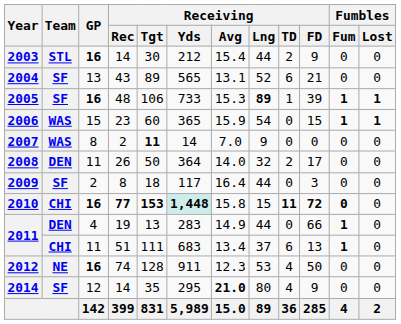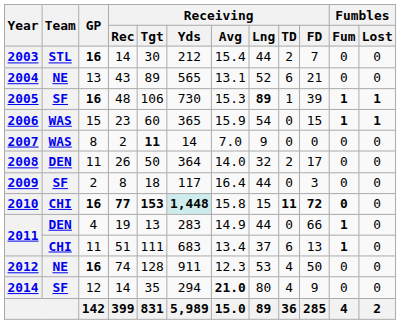 <table class="wikitable" style="text-align:center;">
 <tr>
 <th rowspan="2">Year</th>
 <th rowspan="2">Team</th>
 <th rowspan="2">GP</th>
 <th colspan="7">Receiving</th>
 <th colspan="2">Fumbles</th>
 </tr>
 <tr>
 <th>Rec</th>
 <th>Tgt</th>
 <th>Yds</th>
 <th>Avg</th>
 <th>Lng</th>
 <th>TD</th>
 <th>FD</th>
 <th>Fum</th>
 <th>Lost</th>
 </tr>
 <tr>
 <th><a href='#'>2003</a></th>
 <th><a href='#'>STL</a></th>
 <td><strong>16</strong></td>
 <td>14</td>
 <td>30</td>
 <td>212</td>
 <td>15.4</td>
 <td>44</td>
 <td>2</td>
-<td>9</td>
+<td>7</td>
 <td>0</td>
 <td>0</td>
 </tr>
 <tr>
 <th><a href='#'>2004</a></th>
-<th><a href='#'>SF</a></th>
+<th><a href='#'>NE</a></th>
 <td>13</td>
 <td>43</td>
 <td>89</td>
 <td>565</td>
 <td>13.1</td>
 <td>52</td>
 <td>6</td>
 <td>21</td>
 <td>0</td>
 <td>0</td>
 </tr>
 <tr>
 <th><a href='#'>2005</a></th>
 <th><a href='#'>SF</a></th>
 <td><strong>16</strong></td>
 <td>48</td>
 <td>106</td>
-<td>733</td>
+<td>730</td>
 <td>15.3</td>
 <td><strong>89</strong></td>
 <td>1</td>
 <td>39</td>
 <td><strong>1</strong></td>
 <td><strong>1</strong></td>
 </tr>
 <tr>
 <th><a href='#'>2006</a></th>
 <th><a href='#'>WAS</a></th>
 <td>15</td>
 <td>23</td>
 <td>60</td>
 <td>365</td>
 <td>15.9</td>
 <td>54</td>
 <td>0</td>
 <td>15</td>
 <td><strong>1</strong></td>
 <td><strong>1</strong></td>
 </tr>
 <tr>
 <th><a href='#'>2007</a></th>
 <th><a href='#'>WAS</a></th>
 <td>8</td>
 <td>2</td>
 <td><strong>11</strong></td>
 <td>14</td>
 <td>7.0</td>
 <td>9</td>
 <td>0</td>
 <td>0</td>
 <td>0</td>
 <td>0</td>
 </tr>
 <tr>
 <th><a href='#'>2008</a></th>
 <th><a href='#'>DEN</a></th>
 <td>11</td>
 <td>26</td>
 <td>50</td>
 <td>364</td>
 <td>14.0</td>
 <td>32</td>
 <td>2</td>
 <td>17</td>
 <td>0</td>
 <td>0</td>
 </tr>
 <tr>
 <th><a href='#'>2009</a></th>
 <th><a href='#'>SF</a></th>
 <td>2</td>
 <td>8</td>
 <td>18</td>
 <td>117</td>
 <td>16.4</td>
 <td>44</td>
 <td>0</td>
 <td>3</td>
 <td>0</td>
 <td>0</td>
 </tr>
 <tr>
 <th><a href='#'>2010</a></th>
 <th><a href='#'>CHI</a></th>
 <td><strong>16</strong></td>
 <td><strong>77</strong></td>
 <td><strong>153</strong></td>
 <td style="background:#cfecec; width:3em;"><strong>1,448</strong></td>
 <td>15.8</td>
 <td>15</td>
 <td><strong>11</strong></td>
 <td><strong>72</strong></td>
 <td><strong>0</strong></td>
 <td>0</td>
 </tr>
 <tr>
 <th rowspan="2"><a href='#'>2011</a></th>
 <th><a href='#'>DEN</a></th>
 <td>4</td>
 <td>19</td>
 <td>13</td>
 <td>283</td>
 <td>14.9</td>
 <td>44</td>
 <td>0</td>
 <td>66</td>
 <td><strong>1</strong></td>
 <td>0</td>
 </tr>
 <tr>
 <th><a href='#'>CHI</a></th>
 <td>11</td>
 <td>51</td>
 <td>111</td>
 <td>683</td>
 <td>13.4</td>
 <td>37</td>
 <td>6</td>
 <td>13</td>
 <td><strong>1</strong></td>
 <td>0</td>
 </tr>
 <tr>
 <th><a href='#'>2012</a></th>
 <th><a href='#'>NE</a></th>
 <td><strong>16</strong></td>
 <td>74</td>
 <td>128</td>
 <td>911</td>
 <td>12.3</td>
 <td>53</td>
 <td>4</td>
 <td>50</td>
 <td>0</td>
 <td>0</td>
 </tr>
 <tr>
 <th><a href='#'>2014</a></th>
 <th><a href='#'>SF</a></th>
 <td>12</td>
 <td>14</td>
 <td>35</td>
-<td>295</td>
+<td>294</td>
 <td><strong>21.0</strong></td>
 <td>80</td>
 <td>4</td>
 <td>9</td>
 <td>0</td>
 <td>0</td>
 </tr>
 <tr>
 <th colspan="2"></th>
 <th>142</th>
 <th>399</th>
 <th>831</th>
 <th>5,989</th>
 <th>15.0</th>
 <th>89</th>
 <th>36</th>
 <th>285</th>
 <th>4</th>
 <th>2</th>
 </tr>
 </table>
